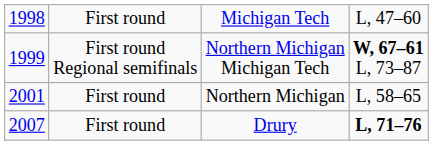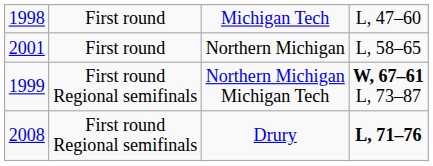 <table class="wikitable">
 <tr align="center">
 <td><a href='#'>1998</a></td>
 <td>First round</td>
 <td><a href='#'>Michigan Tech</a></td>
 <td>L, 47–60</td>
 </tr>
 <tr align="center">
+<td><a href='#'>2001</a></td>
+<td>First round</td>
+<td>Northern Michigan</td>
+<td>L, 58–65</td>
+</tr>
+<tr align="center">
 <td><a href='#'>1999</a></td>
 <td>First round<br>Regional semifinals</td>
 <td><a href='#'>Northern Michigan</a><br>Michigan Tech</td>
 <td><strong>W, 67–61</strong><br>L, 73–87</td>
 </tr>
 <tr align="center">
-<td><a href='#'>2001</a></td>
-<td>First round</td>
-<td>Northern Michigan</td>
-<td>L, 58–65</td>
-</tr>
-<tr align="center">
-<td><a href='#'>2007</a></td>
-<td>First round</td>
+<td><a href='#'>2008</a></td>
+<td>First round<br>Regional semifinals</td>
 <td><a href='#'>Drury</a></td>
 <td><strong>L, 71–76</strong></td>
 </tr>
 </table>
